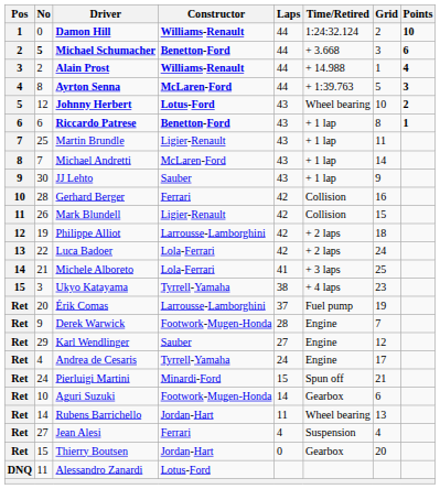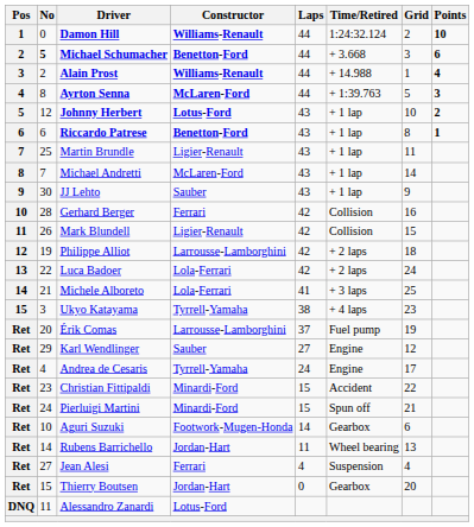 <table class="wikitable" style="font-size: 95%;">
 <tr>
 <th>Pos</th>
 <th>No</th>
 <th>Driver</th>
 <th>Constructor</th>
 <th>Laps</th>
 <th>Time/Retired</th>
 <th>Grid</th>
 <th>Points</th>
 </tr>
 <tr>
 <th>1</th>
 <td>0</td>
 <td> <strong><a href='#'>Damon Hill</a></strong></td>
 <td><strong><a href='#'>Williams</a>-<a href='#'>Renault</a></strong></td>
 <td>44</td>
 <td>1:24:32.124</td>
 <td>2</td>
 <td><strong>10</strong></td>
 </tr>
 <tr>
 <th>2</th>
 <td><strong>5</strong></td>
 <td> <strong><a href='#'>Michael Schumacher</a></strong></td>
 <td><strong><a href='#'>Benetton</a>-<a href='#'>Ford</a></strong></td>
 <td>44</td>
 <td>+ 3.668</td>
 <td>3</td>
 <td><strong>6</strong></td>
 </tr>
 <tr>
 <th>3</th>
 <td>2</td>
 <td> <strong><a href='#'>Alain Prost</a></strong></td>
 <td><strong><a href='#'>Williams</a>-<a href='#'>Renault</a></strong></td>
 <td>44</td>
 <td>+ 14.988</td>
 <td>1</td>
 <td><strong>4</strong></td>
 </tr>
 <tr>
 <th>4</th>
 <td>8</td>
 <td> <strong><a href='#'>Ayrton Senna</a></strong></td>
 <td><strong><a href='#'>McLaren</a>-<a href='#'>Ford</a></strong></td>
 <td>44</td>
 <td>+ 1:39.763</td>
 <td>5</td>
 <td><strong>3</strong></td>
 </tr>
 <tr>
 <th>5</th>
 <td>12</td>
 <td> <strong><a href='#'>Johnny Herbert</a></strong></td>
 <td><strong><a href='#'>Lotus</a>-<a href='#'>Ford</a></strong></td>
 <td>43</td>
-<td>Wheel bearing</td>
+<td>+ 1 lap</td>
 <td>10</td>
 <td><strong>2</strong></td>
 </tr>
 <tr>
 <th>6</th>
 <td>6</td>
 <td> <strong><a href='#'>Riccardo Patrese</a></strong></td>
 <td><strong><a href='#'>Benetton</a>-<a href='#'>Ford</a></strong></td>
 <td>43</td>
 <td>+ 1 lap</td>
 <td>8</td>
 <td><strong>1</strong></td>
 </tr>
 <tr>
 <th>7</th>
 <td>25</td>
 <td> <a href='#'>Martin Brundle</a></td>
 <td><a href='#'>Ligier</a>-<a href='#'>Renault</a></td>
 <td>43</td>
 <td>+ 1 lap</td>
 <td>11</td>
 <td> </td>
 </tr>
 <tr>
 <th>8</th>
 <td>7</td>
 <td> <a href='#'>Michael Andretti</a></td>
 <td><a href='#'>McLaren</a>-<a href='#'>Ford</a></td>
 <td>43</td>
 <td>+ 1 lap</td>
 <td>14</td>
 <td> </td>
 </tr>
 <tr>
 <th>9</th>
 <td>30</td>
 <td> <a href='#'>JJ Lehto</a></td>
 <td><a href='#'>Sauber</a></td>
 <td>43</td>
 <td>+ 1 lap</td>
 <td>9</td>
 <td> </td>
 </tr>
 <tr>
 <th>10</th>
 <td>28</td>
 <td> <a href='#'>Gerhard Berger</a></td>
 <td><a href='#'>Ferrari</a></td>
 <td>42</td>
 <td>Collision</td>
 <td>16</td>
 <td> </td>
 </tr>
 <tr>
 <th>11</th>
 <td>26</td>
 <td> <a href='#'>Mark Blundell</a></td>
 <td><a href='#'>Ligier</a>-<a href='#'>Renault</a></td>
 <td>42</td>
 <td>Collision</td>
 <td>15</td>
 <td> </td>
 </tr>
 <tr>
 <th>12</th>
 <td>19</td>
 <td> <a href='#'>Philippe Alliot</a></td>
 <td><a href='#'>Larrousse</a>-<a href='#'>Lamborghini</a></td>
 <td>42</td>
 <td>+ 2 laps</td>
 <td>18</td>
 <td> </td>
 </tr>
 <tr>
 <th>13</th>
 <td>22</td>
 <td> <a href='#'>Luca Badoer</a></td>
 <td><a href='#'>Lola</a>-<a href='#'>Ferrari</a></td>
 <td>42</td>
 <td>+ 2 laps</td>
 <td>24</td>
 <td> </td>
 </tr>
 <tr>
 <th>14</th>
 <td>21</td>
 <td> <a href='#'>Michele Alboreto</a></td>
 <td><a href='#'>Lola</a>-<a href='#'>Ferrari</a></td>
 <td>41</td>
 <td>+ 3 laps</td>
 <td>25</td>
 <td> </td>
 </tr>
 <tr>
 <th>15</th>
 <td>3</td>
 <td> <a href='#'>Ukyo Katayama</a></td>
 <td><a href='#'>Tyrrell</a>-<a href='#'>Yamaha</a></td>
 <td>38</td>
 <td>+ 4 laps</td>
 <td>23</td>
 <td> </td>
 </tr>
 <tr>
 <th>Ret</th>
 <td>20</td>
 <td> <a href='#'>Érik Comas</a></td>
 <td><a href='#'>Larrousse</a>-<a href='#'>Lamborghini</a></td>
 <td>37</td>
 <td>Fuel pump</td>
 <td>19</td>
 <td> </td>
 </tr>
 <tr>
 <th>Ret</th>
-<td>9</td>
-<td> <a href='#'>Derek Warwick</a></td>
-<td><a href='#'>Footwork</a>-<a href='#'>Mugen-Honda</a></td>
-<td>28</td>
-<td>Engine</td>
-<td>7</td>
-<td> </td>
-</tr>
-<tr>
-<th>Ret</th>
 <td>29</td>
 <td> <a href='#'>Karl Wendlinger</a></td>
 <td><a href='#'>Sauber</a></td>
 <td>27</td>
 <td>Engine</td>
 <td>12</td>
 <td> </td>
 </tr>
 <tr>
 <th>Ret</th>
 <td>4</td>
 <td> <a href='#'>Andrea de Cesaris</a></td>
 <td><a href='#'>Tyrrell</a>-<a href='#'>Yamaha</a></td>
 <td>24</td>
 <td>Engine</td>
 <td>17</td>
+<td> </td>
+</tr>
+<tr>
+<th>Ret</th>
+<td>23</td>
+<td> <a href='#'>Christian Fittipaldi</a></td>
+<td><a href='#'>Minardi</a>-<a href='#'>Ford</a></td>
+<td>15</td>
+<td>Accident</td>
+<td>22</td>
 <td> </td>
 </tr>
 <tr>
 <th>Ret</th>
 <td>24</td>
 <td> <a href='#'>Pierluigi Martini</a></td>
 <td><a href='#'>Minardi</a>-<a href='#'>Ford</a></td>
 <td>15</td>
 <td>Spun off</td>
 <td>21</td>
 <td> </td>
 </tr>
 <tr>
 <th>Ret</th>
 <td>10</td>
 <td> <a href='#'>Aguri Suzuki</a></td>
 <td><a href='#'>Footwork</a>-<a href='#'>Mugen-Honda</a></td>
 <td>14</td>
 <td>Gearbox</td>
 <td>6</td>
 <td> </td>
 </tr>
 <tr>
 <th>Ret</th>
 <td>14</td>
 <td> <a href='#'>Rubens Barrichello</a></td>
 <td><a href='#'>Jordan</a>-<a href='#'>Hart</a></td>
 <td>11</td>
 <td>Wheel bearing</td>
 <td>13</td>
 <td> </td>
 </tr>
 <tr>
 <th>Ret</th>
 <td>27</td>
 <td> <a href='#'>Jean Alesi</a></td>
 <td><a href='#'>Ferrari</a></td>
 <td>4</td>
 <td>Suspension</td>
 <td>4</td>
 <td> </td>
 </tr>
 <tr>
 <th>Ret</th>
 <td>15</td>
 <td> <a href='#'>Thierry Boutsen</a></td>
 <td><a href='#'>Jordan</a>-<a href='#'>Hart</a></td>
 <td>0</td>
 <td>Gearbox</td>
 <td>20</td>
 <td> </td>
 </tr>
 <tr>
 <th>DNQ</th>
 <td>11</td>
 <td> <a href='#'>Alessandro Zanardi</a></td>
 <td><a href='#'>Lotus</a>-<a href='#'>Ford</a></td>
 <td></td>
 <td></td>
 <td></td>
 <td> </td>
 </tr>
 <tr>
 <th colspan="8"></th>
 </tr>
 </table>
